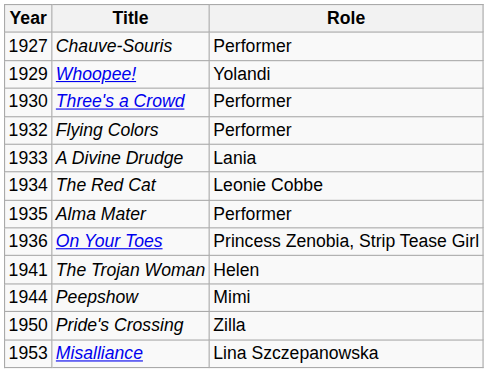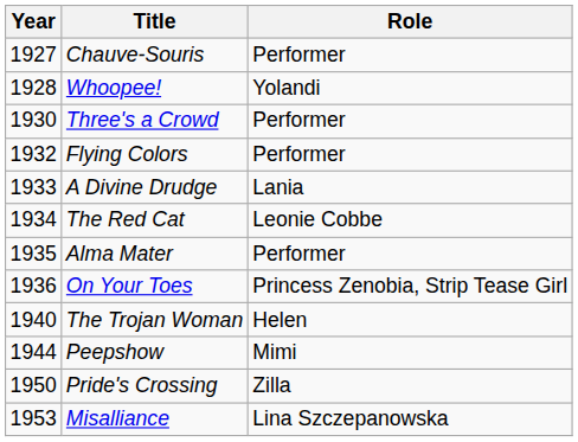 <table class="wikitable">
 <tr>
 <th>Year</th>
 <th>Title</th>
 <th>Role</th>
 </tr>
 <tr>
 <td>1927</td>
 <td><em>Chauve-Souris</em></td>
 <td>Performer</td>
 </tr>
 <tr>
-<td>1929</td>
+<td>1928</td>
 <td><em><a href='#'>Whoopee!</a></em></td>
 <td>Yolandi</td>
 </tr>
 <tr>
 <td>1930</td>
 <td><em><a href='#'>Three's a Crowd</a></em></td>
 <td>Performer</td>
 </tr>
 <tr>
 <td>1932</td>
 <td><em>Flying Colors</em></td>
 <td>Performer</td>
 </tr>
 <tr>
 <td>1933</td>
 <td><em>A Divine Drudge</em></td>
 <td>Lania</td>
 </tr>
 <tr>
 <td>1934</td>
 <td><em>The Red Cat</em></td>
 <td>Leonie Cobbe</td>
 </tr>
 <tr>
 <td>1935</td>
 <td><em>Alma Mater</em></td>
 <td>Performer</td>
 </tr>
 <tr>
 <td>1936</td>
 <td><em><a href='#'>On Your Toes</a></em></td>
 <td>Princess Zenobia, Strip Tease Girl</td>
 </tr>
 <tr>
-<td>1941</td>
+<td>1940</td>
 <td><em>The Trojan Woman</em></td>
 <td>Helen</td>
 </tr>
 <tr>
 <td>1944</td>
 <td><em>Peepshow</em></td>
 <td>Mimi</td>
 </tr>
 <tr>
 <td>1950</td>
 <td><em>Pride's Crossing</em></td>
 <td>Zilla</td>
 </tr>
 <tr>
 <td>1953</td>
 <td><em><a href='#'>Misalliance</a></em></td>
 <td>Lina Szczepanowska</td>
 </tr>
 </table>
